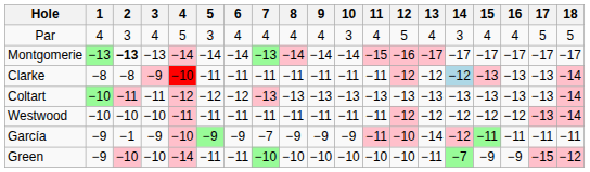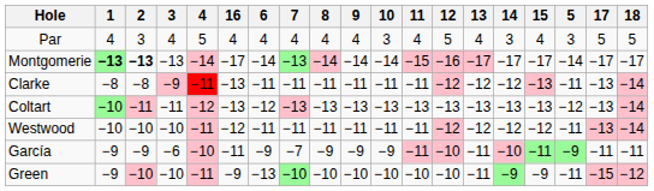 <table class="wikitable" style="text-align:center">
 <tr>
 <th>Hole</th>
 <th>1</th>
 <th>2</th>
 <th>3</th>
 <th>4</th>
-<th>5</th>
+<th>16</th>
 <th>6</th>
 <th>7</th>
 <th>8</th>
 <th>9</th>
 <th>10</th>
 <th>11</th>
 <th>12</th>
 <th>13</th>
 <th>14</th>
 <th>15</th>
-<th>16</th>
+<th>5</th>
 <th>17</th>
 <th>18</th>
 </tr>
 <tr>
 <td>Par</td>
 <td>4</td>
 <td>3</td>
 <td>4</td>
 <td>5</td>
-<td>3</td>
+<td>4</td>
 <td>4</td>
 <td>4</td>
 <td>4</td>
 <td>4</td>
 <td>3</td>
 <td>4</td>
 <td>5</td>
 <td>4</td>
 <td>3</td>
 <td>4</td>
-<td>4</td>
+<td>3</td>
 <td>5</td>
 <td>5</td>
 </tr>
 <tr>
 <td align=left> Montgomerie</td>
-<td style="background: PaleGreen;">−13</td>
+<td style="background: PaleGreen;"><strong>−13</strong></td>
 <td><strong>−13</strong></td>
 <td>−13</td>
 <td style="background: Pink;">−14</td>
-<td>−14</td>
+<td>−17</td>
 <td>−14</td>
 <td style="background: PaleGreen;">−13</td>
 <td style="background: Pink;">−14</td>
 <td>−14</td>
 <td>−14</td>
 <td style="background: Pink;">−15</td>
 <td style="background: Pink;">−16</td>
 <td style="background: Pink;">−17</td>
 <td>−17</td>
 <td>−17</td>
-<td>−17</td>
+<td>−14</td>
 <td>−17</td>
 <td>−17</td>
 </tr>
 <tr>
 <td align=left> Clarke</td>
 <td>−8</td>
 <td>−8</td>
 <td style="background: Pink;">−9</td>
-<td style="background: Red;">−10</td>
-<td>−11</td>
+<td style="background: Red;">−11</td>
+<td>−13</td>
 <td>−11</td>
 <td>−11</td>
 <td>−11</td>
 <td>−11</td>
 <td>−11</td>
 <td>−11</td>
 <td style="background: Pink;">−12</td>
 <td>−12</td>
-<td style="background: lightblue;">−12</td>
+<td>−12</td>
 <td style="background: Pink;">−13</td>
-<td>−13</td>
+<td>−11</td>
 <td>−13</td>
 <td style="background: Pink;">−14</td>
 </tr>
 <tr>
 <td align=left> Coltart</td>
 <td style="background: PaleGreen;">−10</td>
 <td style="background: Pink;">−11</td>
 <td>−11</td>
 <td style="background: Pink;">−12</td>
-<td>−12</td>
+<td>−13</td>
 <td>−12</td>
 <td style="background: Pink;">−13</td>
 <td>−13</td>
 <td>−13</td>
 <td>−13</td>
 <td>−13</td>
 <td>−13</td>
 <td>−13</td>
 <td>−13</td>
 <td>−13</td>
-<td>−13</td>
+<td>−12</td>
 <td>−13</td>
 <td style="background: Pink;">−14</td>
 </tr>
 <tr>
 <td align=left> Westwood</td>
 <td>−10</td>
 <td>−10</td>
 <td>−10</td>
 <td style="background: Pink;">−11</td>
-<td>−11</td>
+<td>−12</td>
 <td>−11</td>
 <td>−11</td>
 <td>−11</td>
 <td>−11</td>
 <td>−11</td>
 <td>−11</td>
 <td style="background: Pink;">−12</td>
 <td>−12</td>
 <td>−12</td>
 <td>−12</td>
-<td>−12</td>
+<td>−11</td>
 <td style="background: Pink;">−13</td>
 <td style="background: Pink;">−14</td>
 </tr>
 <tr>
 <td align=left> García</td>
 <td>−9</td>
-<td>−1</td>
 <td>−9</td>
+<td>−6</td>
 <td style="background: Pink;">−10</td>
-<td style="background: PaleGreen;">−9</td>
+<td>−11</td>
 <td>−9</td>
 <td>−7</td>
 <td>−9</td>
 <td>−9</td>
 <td>−9</td>
 <td style="background: Pink;">−11</td>
 <td style="background: Pink;">−10</td>
-<td>−14</td>
-<td style="background: Pink;">−12</td>
+<td>−11</td>
+<td style="background: Pink;">−10</td>
 <td style="background: PaleGreen;">−11</td>
-<td>−11</td>
+<td style="background: PaleGreen;">−9</td>
 <td>−11</td>
 <td>−11</td>
 </tr>
 <tr>
 <td align=left> Green</td>
 <td>−9</td>
 <td style="background: Pink;">−10</td>
 <td>−10</td>
-<td style="background: Pink;">−14</td>
-<td>−11</td>
-<td>−11</td>
+<td style="background: Pink;">−11</td>
+<td>−9</td>
+<td>−13</td>
 <td style="background: PaleGreen;">−10</td>
 <td>−10</td>
 <td>−10</td>
 <td>−10</td>
 <td>−10</td>
 <td>−10</td>
 <td>−11</td>
-<td style="background: PaleGreen;">−7</td>
+<td style="background: PaleGreen;">−9</td>
 <td>−9</td>
-<td>−9</td>
+<td>−11</td>
 <td style="background: Pink;">−15</td>
 <td style="background: Pink;">−12</td>
 </tr>
 </table>
